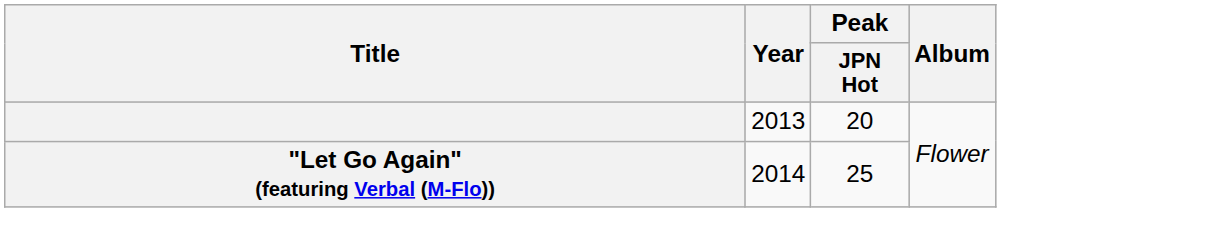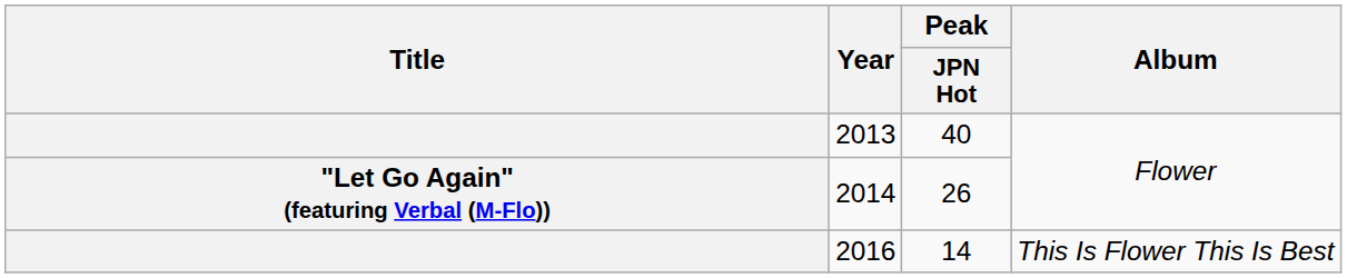 <table class="wikitable plainrowheaders" style="text-align:center;">
 <tr>
 <th scope="col" rowspan="2" style="width:30em;">Title</th>
 <th scope="col" rowspan="2">Year</th>
 <th scope="col" colspan="1">Peak</th>
 <th scope="col" rowspan="2">Album</th>
 </tr>
 <tr>
 <th scope="col" style="width:4em;font-size:90%;">JPN<br>Hot<br></th>
 </tr>
 <tr>
 <th scope="row"></th>
 <td>2013</td>
-<td>20</td>
+<td>40</td>
 <td rowspan="2"><em>Flower</em></td>
 </tr>
 <tr>
 <th scope="row">"Let Go Again"<br><small>(featuring <a href='#'>Verbal</a> (<a href='#'>M-Flo</a>))</small></th>
 <td>2014</td>
-<td>25</td>
+<td>26</td>
+</tr>
+<tr>
+<th scope="row"></th>
+<td>2016</td>
+<td>14</td>
+<td><em>This Is Flower This Is Best</em></td>
 </tr>
 </table>
